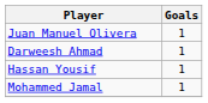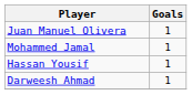 <table class="wikitable" style="text-align: center;">
 <tr>
 <th width="175">Player</th>
 <th width="20">Goals</th>
 </tr>
 <tr>
 <td align=left> <a href='#'>Juan Manuel Olivera</a></td>
 <td>1</td>
 </tr>
 <tr>
-<td align=left> <a href='#'>Darweesh Ahmad</a></td>
+<td align=left> <a href='#'>Mohammed Jamal</a></td>
 <td>1</td>
 </tr>
 <tr>
 <td align=left> <a href='#'>Hassan Yousif</a></td>
 <td>1</td>
 </tr>
 <tr>
-<td align=left> <a href='#'>Mohammed Jamal</a></td>
+<td align=left> <a href='#'>Darweesh Ahmad</a></td>
 <td>1</td>
 </tr>
 <tr>
 </tr>
 </table>
